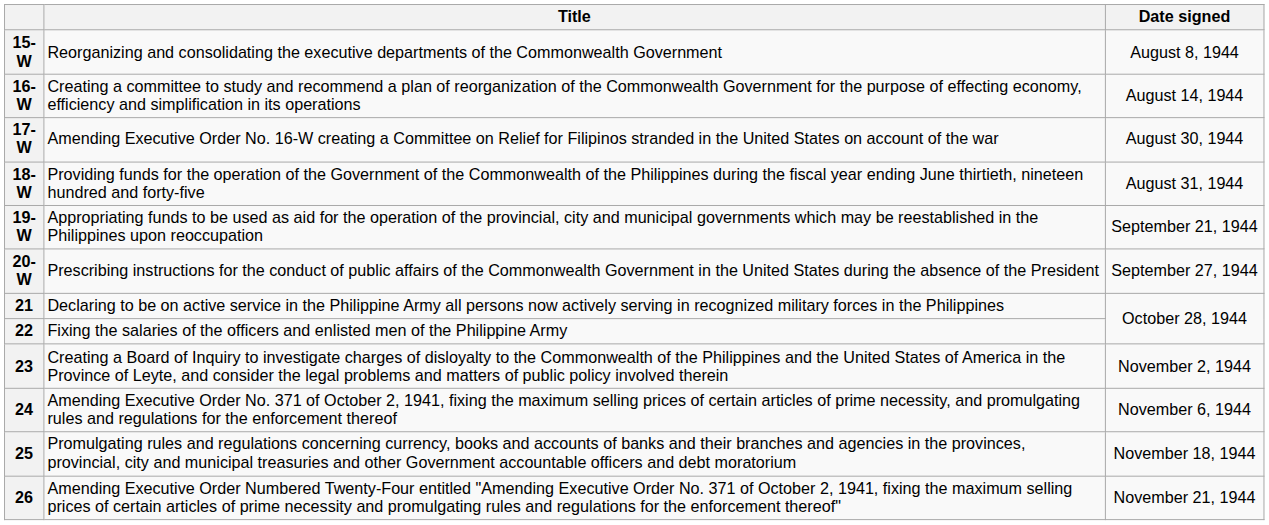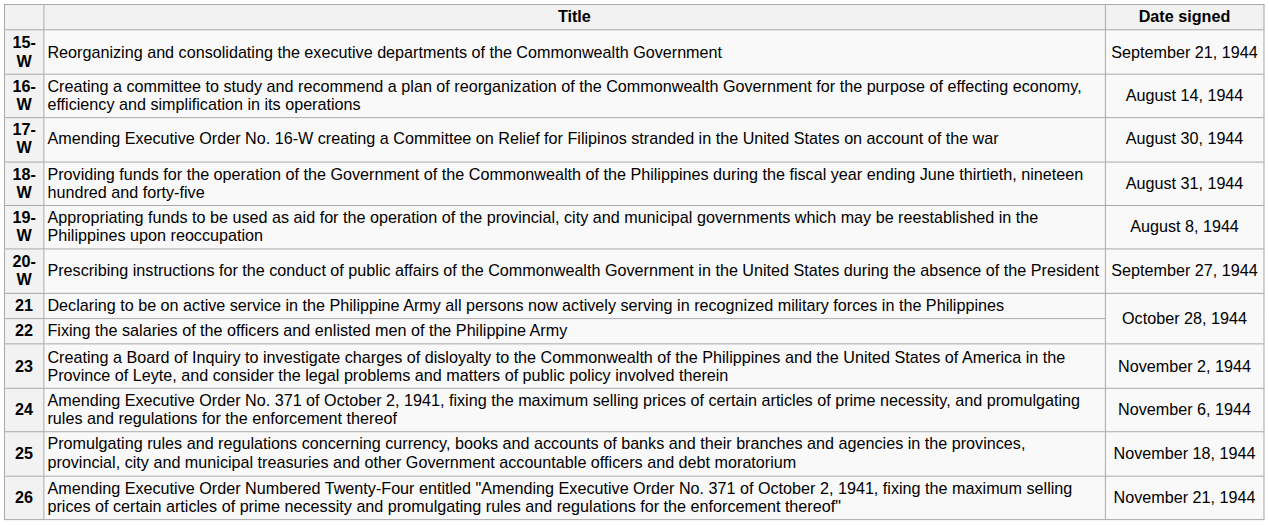 <table class="wikitable sortable" style="text-align:center;">
 <tr>
 <th scope="col"></th>
 <th scope="col">Title</th>
 <th scope="col" width="150px">Date signed</th>
 </tr>
 <tr>
 <th scope="row">15-W</th>
 <td style="text-align:left;">Reorganizing and consolidating the executive departments of the Commonwealth Government</td>
-<td>August 8, 1944</td>
+<td>September 21, 1944</td>
 </tr>
 <tr>
 <th scope="row">16-W</th>
 <td style="text-align:left;">Creating a committee to study and recommend a plan of reorganization of the Commonwealth Government for the purpose of effecting economy, efficiency and simplification in its operations</td>
 <td>August 14, 1944</td>
 </tr>
 <tr>
 <th scope="row">17-W</th>
 <td style="text-align:left;">Amending Executive Order No. 16-W creating a Committee on Relief for Filipinos stranded in the United States on account of the war</td>
 <td>August 30, 1944</td>
 </tr>
 <tr>
 <th scope="row">18-W</th>
 <td style="text-align:left;">Providing funds for the operation of the Government of the Commonwealth of the Philippines during the fiscal year ending June thirtieth, nineteen hundred and forty-five</td>
 <td>August 31, 1944</td>
 </tr>
 <tr>
 <th scope="row">19-W</th>
 <td style="text-align:left;">Appropriating funds to be used as aid for the operation of the provincial, city and municipal governments which may be reestablished in the Philippines upon reoccupation</td>
-<td>September 21, 1944</td>
+<td>August 8, 1944</td>
 </tr>
 <tr>
 <th scope="row">20-W</th>
 <td style="text-align:left;">Prescribing instructions for the conduct of public affairs of the Commonwealth Government in the United States during the absence of the President</td>
 <td>September 27, 1944</td>
 </tr>
 <tr>
 <th scope="row">21</th>
 <td style="text-align:left;">Declaring to be on active service in the Philippine Army all persons now actively serving in recognized military forces in the Philippines</td>
 <td rowspan="2">October 28, 1944</td>
 </tr>
 <tr>
 <th scope="row">22</th>
 <td style="text-align:left;">Fixing the salaries of the officers and enlisted men of the Philippine Army</td>
 </tr>
 <tr>
 <th scope="row">23</th>
 <td style="text-align:left;">Creating a Board of Inquiry to investigate charges of disloyalty to the Commonwealth of the Philippines and the United States of America in the Province of Leyte, and consider the legal problems and matters of public policy involved therein</td>
 <td>November 2, 1944</td>
 </tr>
 <tr>
 <th scope="row">24</th>
 <td style="text-align:left;">Amending Executive Order No. 371 of October 2, 1941, fixing the maximum selling prices of certain articles of prime necessity, and promulgating rules and regulations for the enforcement thereof</td>
 <td>November 6, 1944</td>
 </tr>
 <tr>
 <th scope="row">25</th>
 <td style="text-align:left;">Promulgating rules and regulations concerning currency, books and accounts of banks and their branches and agencies in the provinces, provincial, city and municipal treasuries and other Government accountable officers and debt moratorium</td>
 <td>November 18, 1944</td>
 </tr>
 <tr>
 <th scope="row">26</th>
 <td style="text-align:left;">Amending Executive Order Numbered Twenty-Four entitled "Amending Executive Order No. 371 of October 2, 1941, fixing the maximum selling prices of certain articles of prime necessity and promulgating rules and regulations for the enforcement thereof"</td>
 <td>November 21, 1944</td>
 </tr>
 </table>
